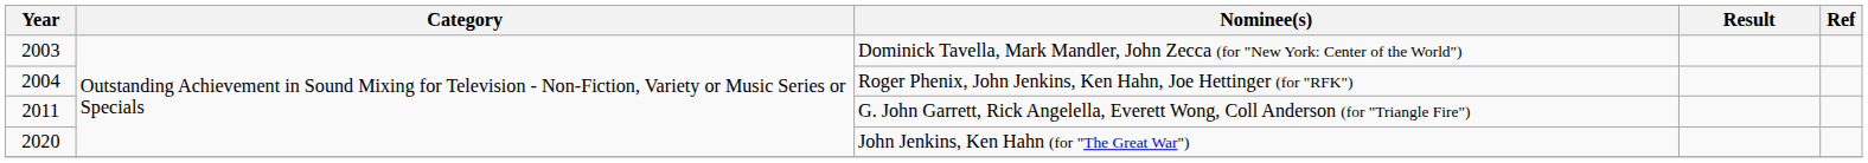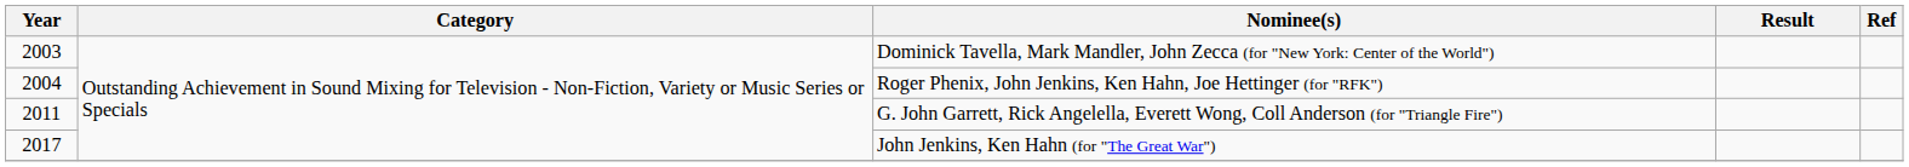 <table class="wikitable sortable" style="width:98%">
 <tr>
 <th scope="col" style="width:3%;">Year</th>
 <th scope="col" style="width:33%;">Category</th>
 <th scope="col" style="width:35%;">Nominee(s)</th>
 <th scope="col" style="width:6%;">Result</th>
 <th scope="col" class="unsortable" style="width:1%;">Ref</th>
 </tr>
 <tr>
 <td align="center">2003</td>
 <td rowspan="4">Outstanding Achievement in Sound Mixing for Television - Non-Fiction, Variety or Music Series or Specials</td>
 <td>Dominick Tavella, Mark Mandler, John Zecca <small>(for "New York: Center of the World")</small></td>
 <td></td>
 <td></td>
 </tr>
 <tr>
 <td align="center">2004</td>
 <td>Roger Phenix, John Jenkins, Ken Hahn, Joe Hettinger <small>(for "RFK")</small></td>
 <td></td>
 <td rowspan="1" align="center"></td>
 </tr>
 <tr>
 <td align="center">2011</td>
 <td>G. John Garrett, Rick Angelella, Everett Wong, Coll Anderson <small>(for "Triangle Fire")</small></td>
 <td></td>
 <td rowspan="1" align="center"></td>
 </tr>
 <tr>
-<td align="center">2020</td>
+<td align="center">2017</td>
 <td>John Jenkins, Ken Hahn <small>(for "<a href='#'>The Great War</a>")</small></td>
 <td></td>
 <td rowspan="1" align="center"></td>
 </tr>
 <tr>
 </tr>
 </table>
